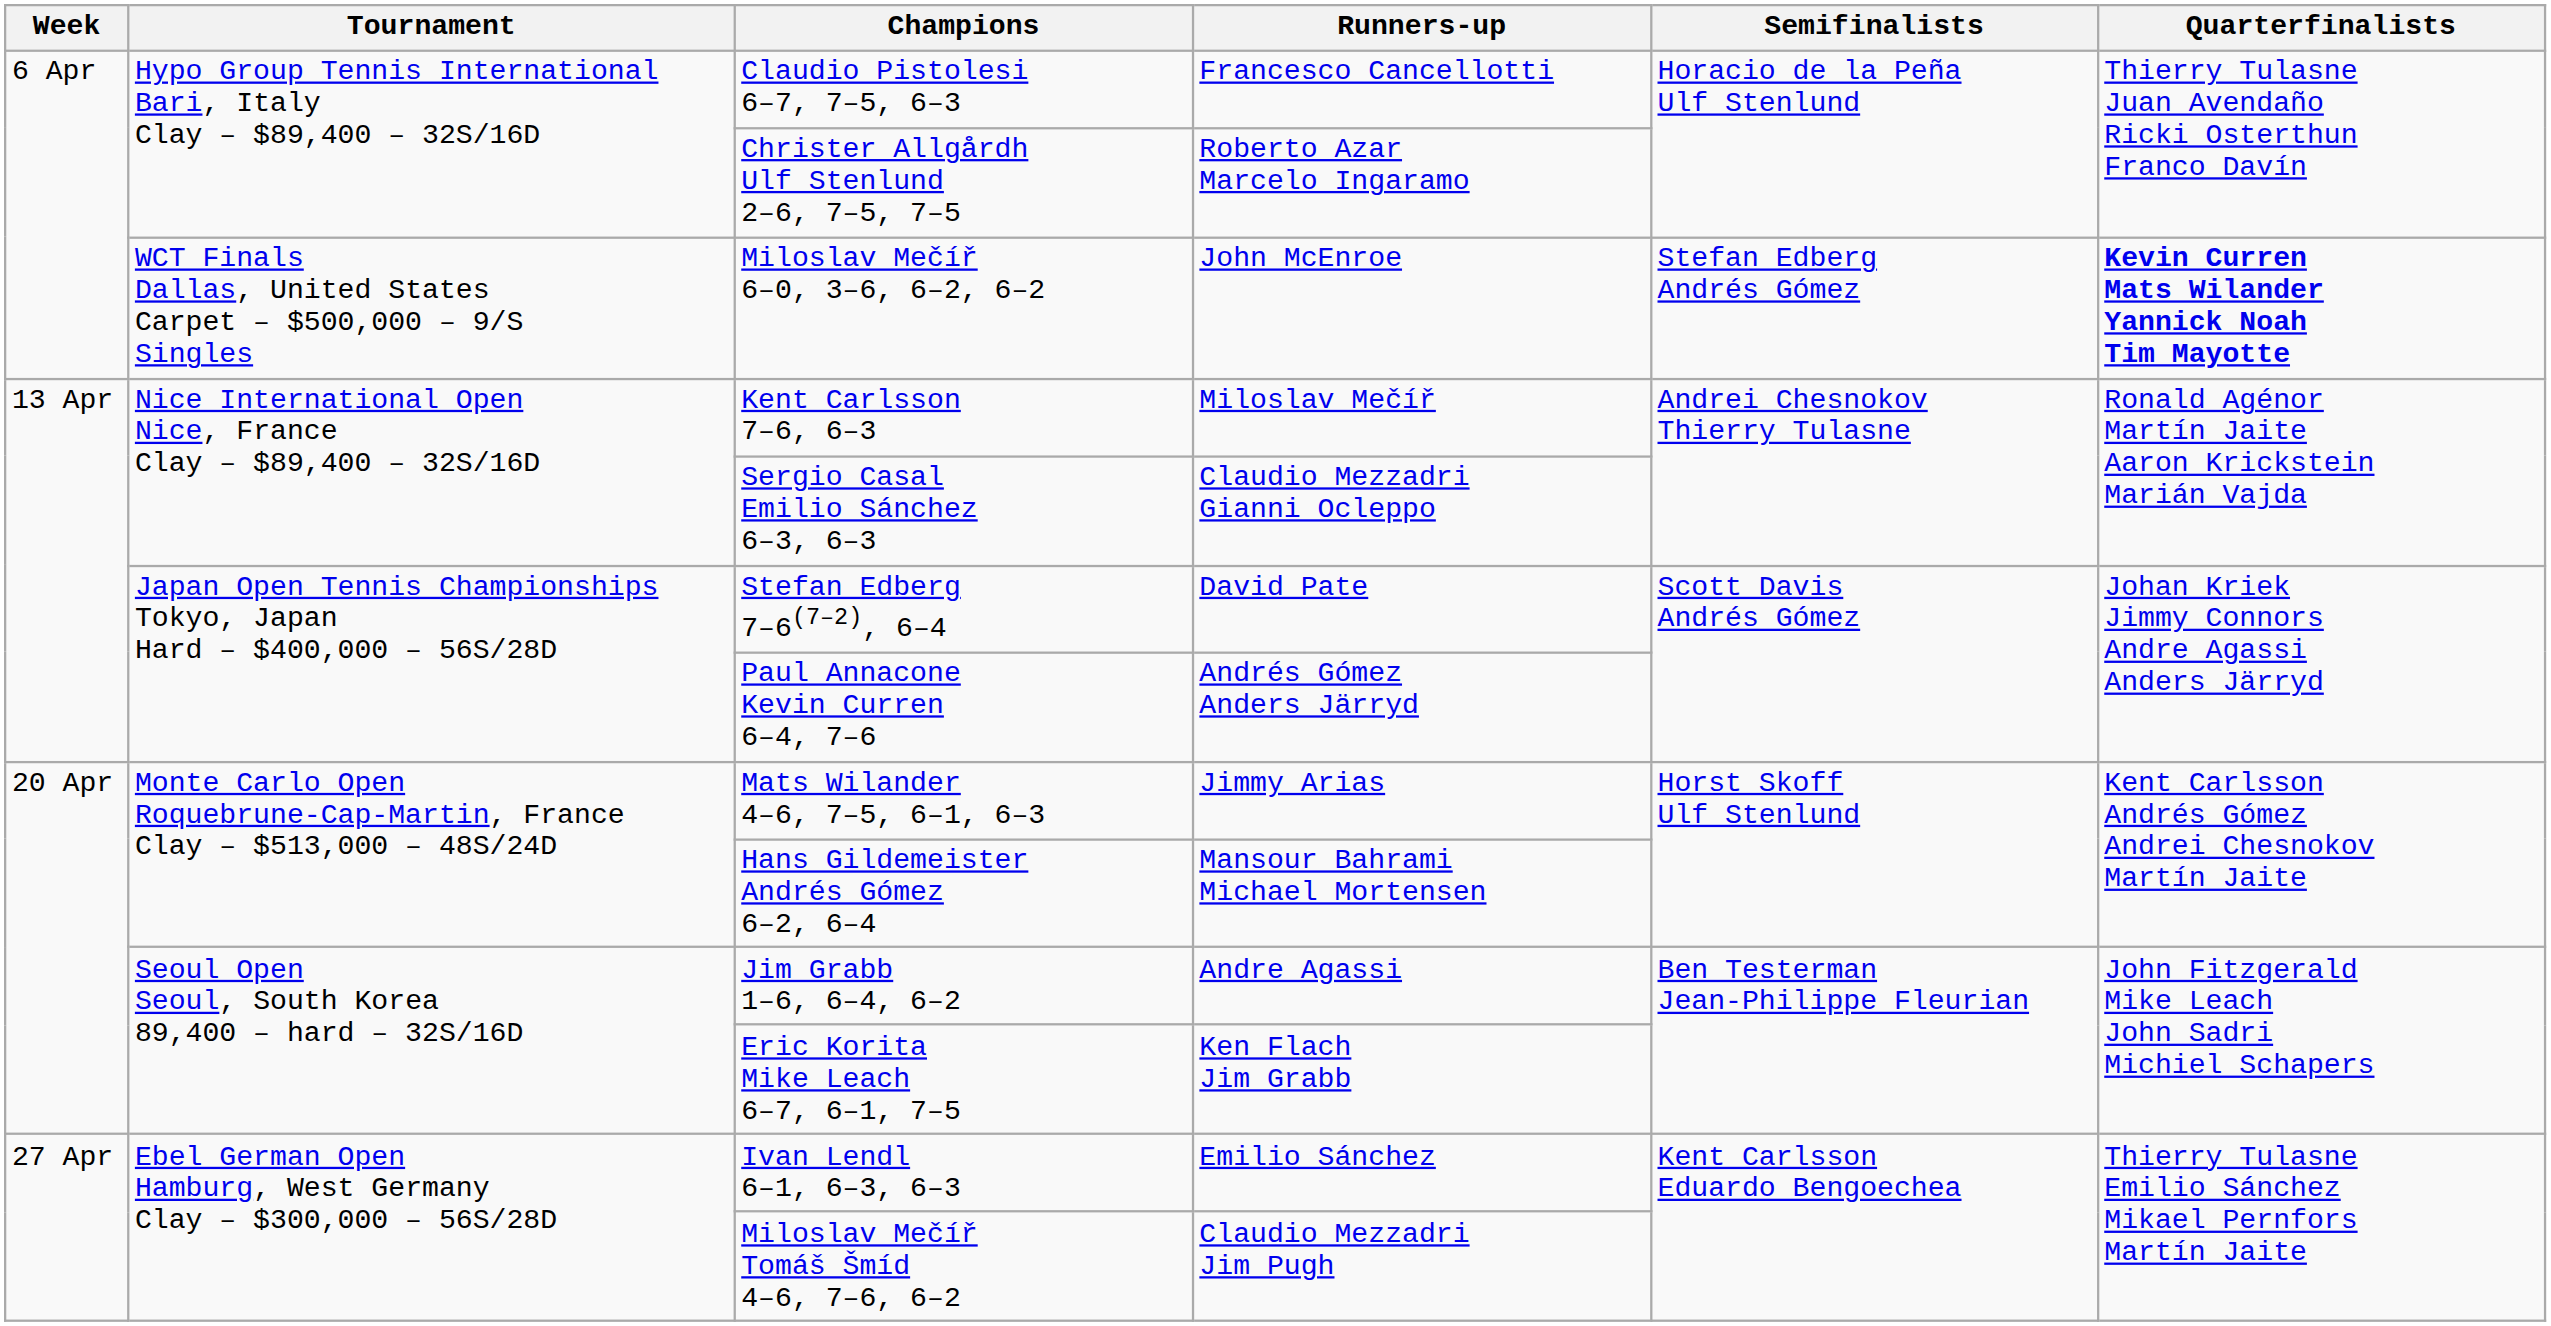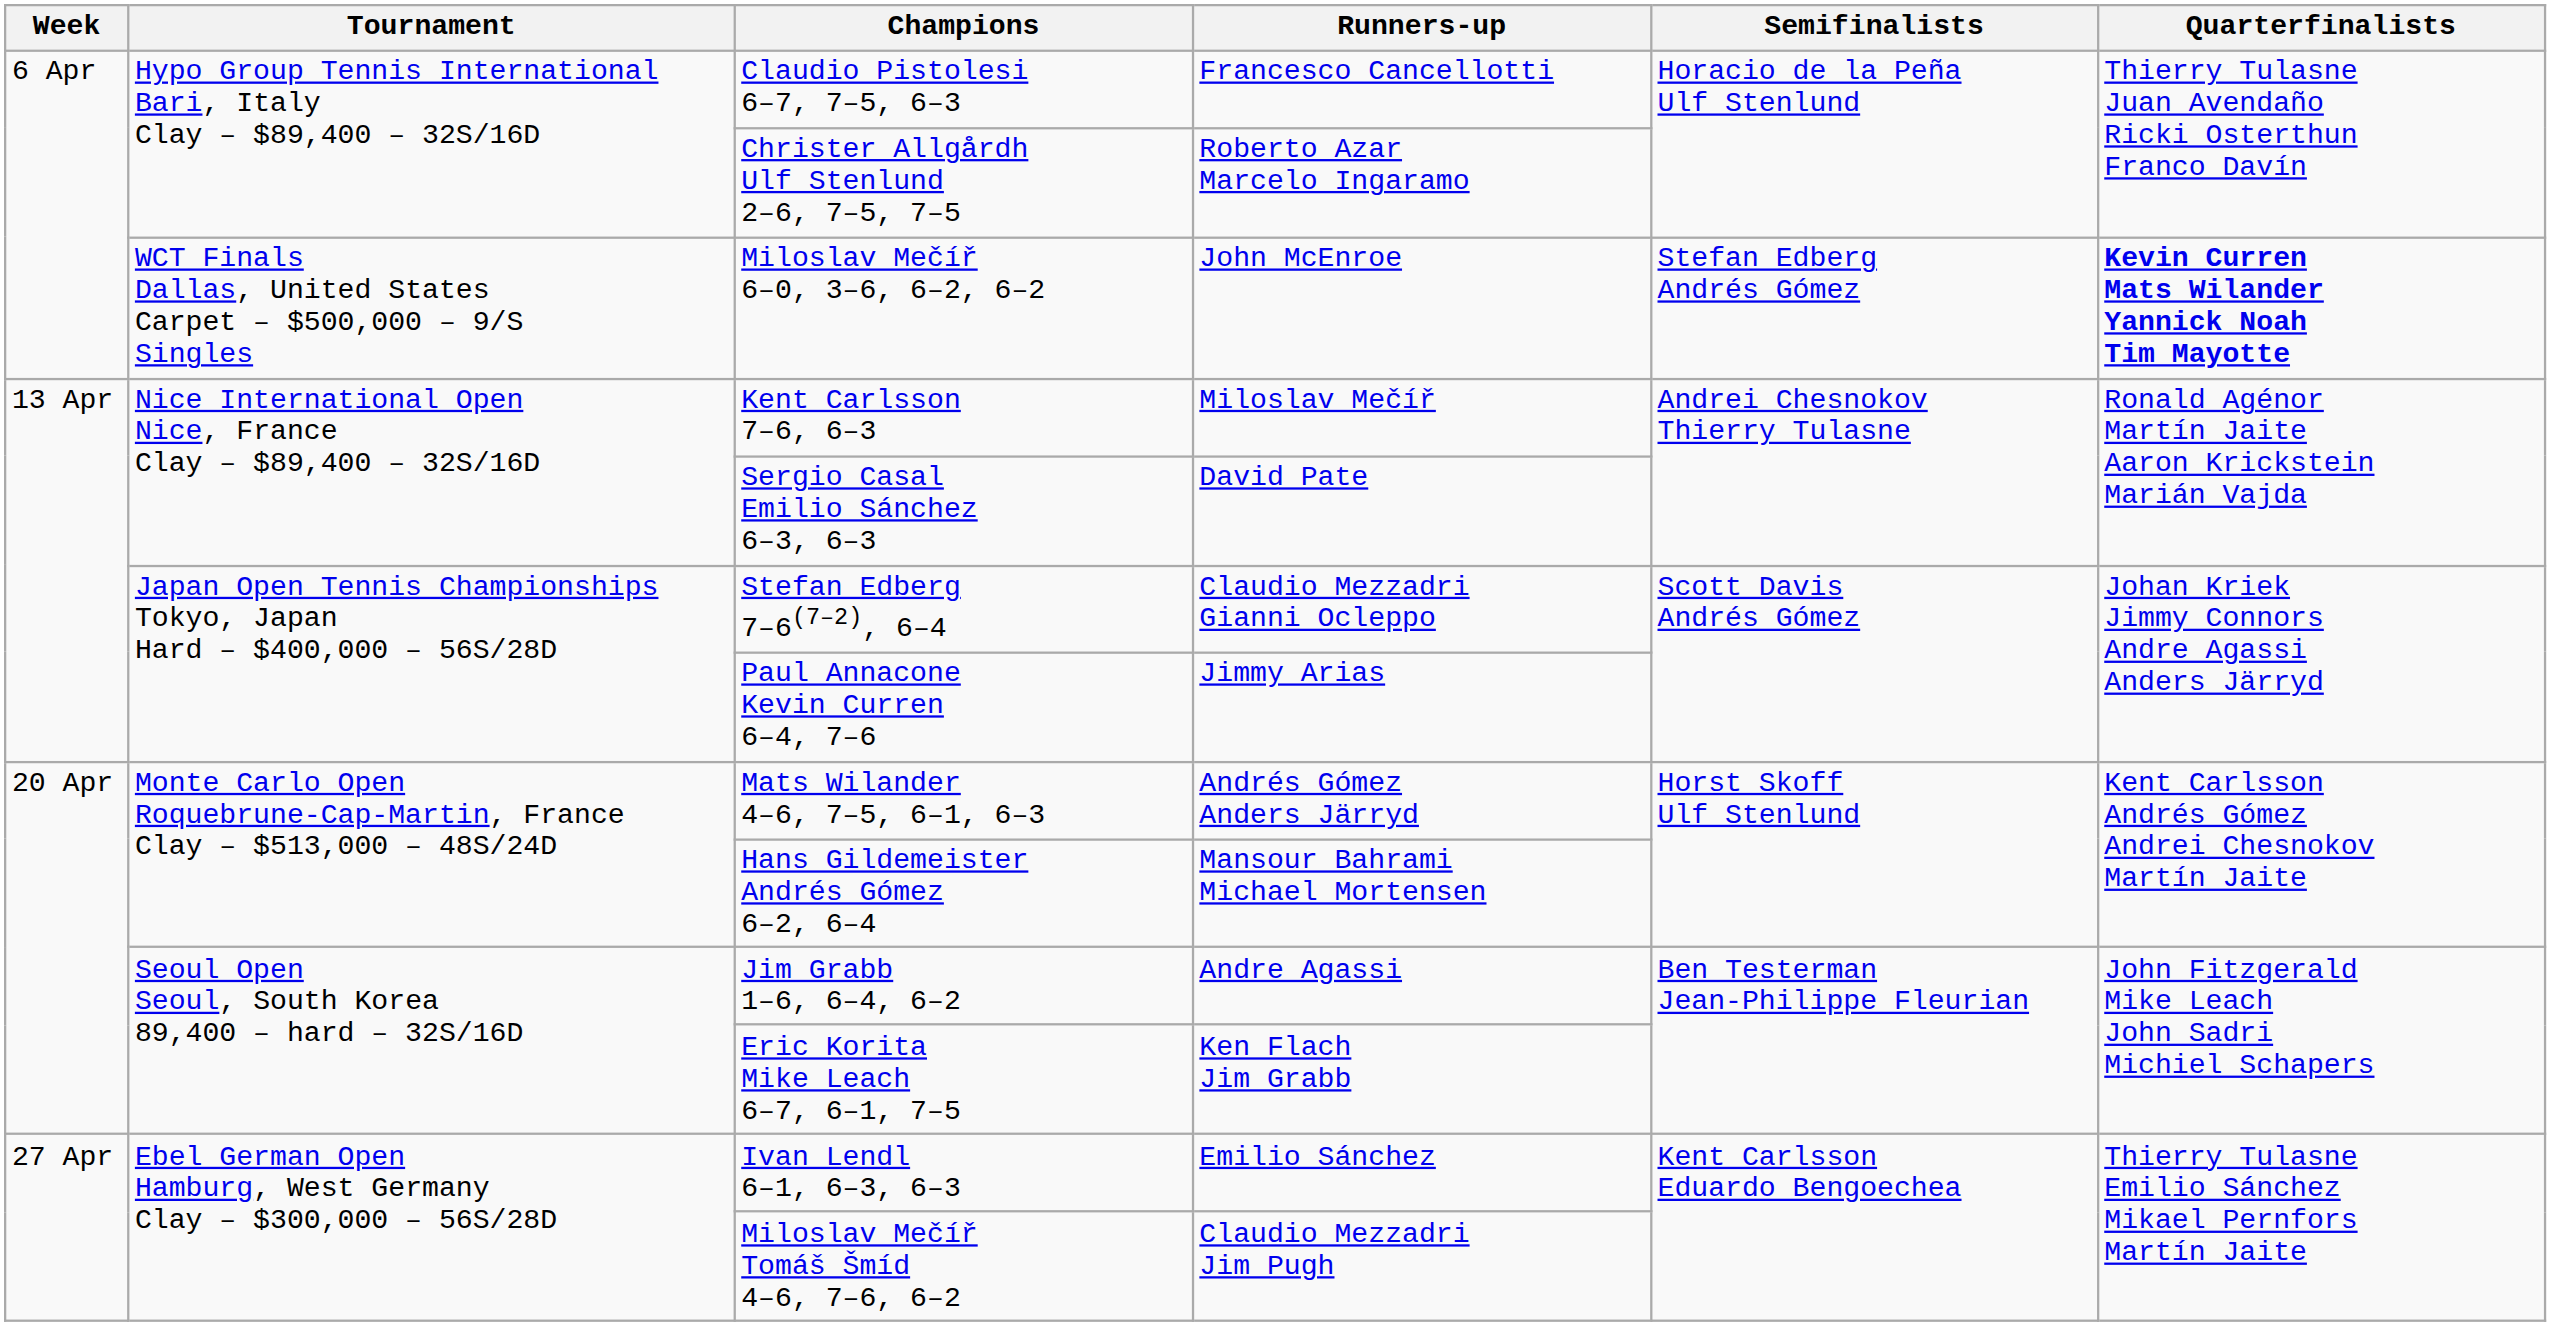 <table class=wikitable style=font-size:95%>
 <tr>
 <th style="width:48px;">Week</th>
 <th style="width:260px;">Tournament</th>
 <th style="width:195px;">Champions</th>
 <th style="width:195px;">Runners-up</th>
 <th style="width:190px;">Semifinalists</th>
 <th style="width:190px;">Quarterfinalists</th>
 </tr>
 <tr valign=top>
 <td rowspan="3">6 Apr</td>
 <td rowspan="2"><a href='#'>Hypo Group Tennis International</a><br> <a href='#'>Bari</a>, Italy<br>Clay – $89,400 – 32S/16D</td>
 <td> <a href='#'>Claudio Pistolesi</a> <br> 6–7, 7–5, 6–3</td>
 <td> <a href='#'>Francesco Cancellotti</a></td>
 <td rowspan="2"> <a href='#'>Horacio de la Peña</a> <br>  <a href='#'>Ulf Stenlund</a></td>
 <td rowspan="2"> <a href='#'>Thierry Tulasne</a> <br>  <a href='#'>Juan Avendaño</a> <br>  <a href='#'>Ricki Osterthun</a> <br>  <a href='#'>Franco Davín</a></td>
 </tr>
 <tr valign=top>
 <td> <a href='#'>Christer Allgårdh</a><br> <a href='#'>Ulf Stenlund</a> <br> 2–6, 7–5, 7–5</td>
 <td> <a href='#'>Roberto Azar</a> <br>  <a href='#'>Marcelo Ingaramo</a></td>
 </tr>
 <tr valign=top>
 <td rowspan="1"><a href='#'>WCT Finals</a><br> <a href='#'>Dallas</a>, United States<br>Carpet – $500,000 – 9/S<br><a href='#'>Singles</a></td>
 <td> <a href='#'>Miloslav Mečíř</a> <br> 6–0, 3–6, 6–2, 6–2</td>
 <td> <a href='#'>John McEnroe</a></td>
 <td rowspan="1"> <a href='#'>Stefan Edberg</a> <br>  <a href='#'>Andrés Gómez</a></td>
 <td rowspan="1"><strong> <a href='#'>Kevin Curren</a> <br>  <a href='#'>Mats Wilander</a> <br>  <a href='#'>Yannick Noah</a> <br>  <a href='#'>Tim Mayotte</a></strong></td>
 </tr>
 <tr valign=top>
 <td rowspan="4">13 Apr</td>
 <td rowspan="2"><a href='#'>Nice International Open</a><br> <a href='#'>Nice</a>, France<br>Clay – $89,400 – 32S/16D</td>
 <td> <a href='#'>Kent Carlsson</a> <br> 7–6, 6–3</td>
 <td> <a href='#'>Miloslav Mečíř</a></td>
 <td rowspan="2"> <a href='#'>Andrei Chesnokov</a> <br>  <a href='#'>Thierry Tulasne</a></td>
 <td rowspan="2"> <a href='#'>Ronald Agénor</a> <br>  <a href='#'>Martín Jaite</a> <br>  <a href='#'>Aaron Krickstein</a> <br>  <a href='#'>Marián Vajda</a></td>
 </tr>
 <tr valign=top>
 <td> <a href='#'>Sergio Casal</a><br> <a href='#'>Emilio Sánchez</a> <br> 6–3, 6–3</td>
-<td> <a href='#'>Claudio Mezzadri</a> <br>  <a href='#'>Gianni Ocleppo</a></td>
+<td> <a href='#'>David Pate</a></td>
 </tr>
 <tr valign=top>
 <td rowspan="2"><a href='#'>Japan Open Tennis Championships</a><br> Tokyo, Japan<br>Hard – $400,000 – 56S/28D</td>
 <td> <a href='#'>Stefan Edberg</a> <br> 7–6<sup>(7–2)</sup>, 6–4</td>
-<td> <a href='#'>David Pate</a></td>
+<td> <a href='#'>Claudio Mezzadri</a> <br>  <a href='#'>Gianni Ocleppo</a></td>
 <td rowspan="2"> <a href='#'>Scott Davis</a> <br>  <a href='#'>Andrés Gómez</a></td>
 <td rowspan="2"> <a href='#'>Johan Kriek</a> <br>  <a href='#'>Jimmy Connors</a> <br>  <a href='#'>Andre Agassi</a> <br>  <a href='#'>Anders Järryd</a></td>
 </tr>
 <tr valign=top>
 <td> <a href='#'>Paul Annacone</a><br> <a href='#'>Kevin Curren</a> <br> 6–4, 7–6</td>
-<td> <a href='#'>Andrés Gómez</a> <br>  <a href='#'>Anders Järryd</a></td>
+<td> <a href='#'>Jimmy Arias</a></td>
 </tr>
 <tr valign=top>
 <td rowspan="4">20 Apr</td>
 <td rowspan="2"><a href='#'>Monte Carlo Open</a><br> <a href='#'>Roquebrune-Cap-Martin</a>, France<br>Clay – $513,000 – 48S/24D</td>
 <td> <a href='#'>Mats Wilander</a> <br> 4–6, 7–5, 6–1, 6–3</td>
-<td> <a href='#'>Jimmy Arias</a></td>
+<td> <a href='#'>Andrés Gómez</a> <br>  <a href='#'>Anders Järryd</a></td>
 <td rowspan="2"> <a href='#'>Horst Skoff</a> <br>  <a href='#'>Ulf Stenlund</a></td>
 <td rowspan="2"> <a href='#'>Kent Carlsson</a> <br>  <a href='#'>Andrés Gómez</a> <br> <a href='#'>Andrei Chesnokov</a> <br>  <a href='#'>Martín Jaite</a></td>
 </tr>
 <tr valign=top>
 <td> <a href='#'>Hans Gildemeister</a><br> <a href='#'>Andrés Gómez</a> <br> 6–2, 6–4</td>
 <td> <a href='#'>Mansour Bahrami</a> <br>  <a href='#'>Michael Mortensen</a></td>
 </tr>
 <tr valign=top>
 <td rowspan="2"><a href='#'>Seoul Open</a><br> <a href='#'>Seoul</a>, South Korea<br>89,400 – hard – 32S/16D</td>
 <td> <a href='#'>Jim Grabb</a> <br> 1–6, 6–4, 6–2</td>
 <td> <a href='#'>Andre Agassi</a></td>
 <td rowspan="2"> <a href='#'>Ben Testerman</a> <br>  <a href='#'>Jean-Philippe Fleurian</a></td>
 <td rowspan="2"> <a href='#'>John Fitzgerald</a> <br>  <a href='#'>Mike Leach</a> <br>  <a href='#'>John Sadri</a> <br>  <a href='#'>Michiel Schapers</a></td>
 </tr>
 <tr valign=top>
 <td> <a href='#'>Eric Korita</a><br> <a href='#'>Mike Leach</a> <br> 6–7, 6–1, 7–5</td>
 <td> <a href='#'>Ken Flach</a> <br>  <a href='#'>Jim Grabb</a></td>
 </tr>
 <tr valign=top>
 <td rowspan="2">27 Apr</td>
 <td rowspan="2"><a href='#'>Ebel German Open</a><br> <a href='#'>Hamburg</a>, West Germany<br>Clay – $300,000 – 56S/28D</td>
 <td> <a href='#'>Ivan Lendl</a><br>6–1, 6–3, 6–3</td>
 <td> <a href='#'>Emilio Sánchez</a></td>
 <td rowspan="2"> <a href='#'>Kent Carlsson</a> <br>  <a href='#'>Eduardo Bengoechea</a></td>
 <td rowspan="2"> <a href='#'>Thierry Tulasne</a> <br>  <a href='#'>Emilio Sánchez</a> <br>  <a href='#'>Mikael Pernfors</a> <br>  <a href='#'>Martín Jaite</a></td>
 </tr>
 <tr valign=top>
 <td> <a href='#'>Miloslav Mečíř</a><br> <a href='#'>Tomáš Šmíd</a> <br> 4–6, 7–6, 6–2</td>
 <td> <a href='#'>Claudio Mezzadri</a> <br>  <a href='#'>Jim Pugh</a></td>
 </tr>
 </table>
